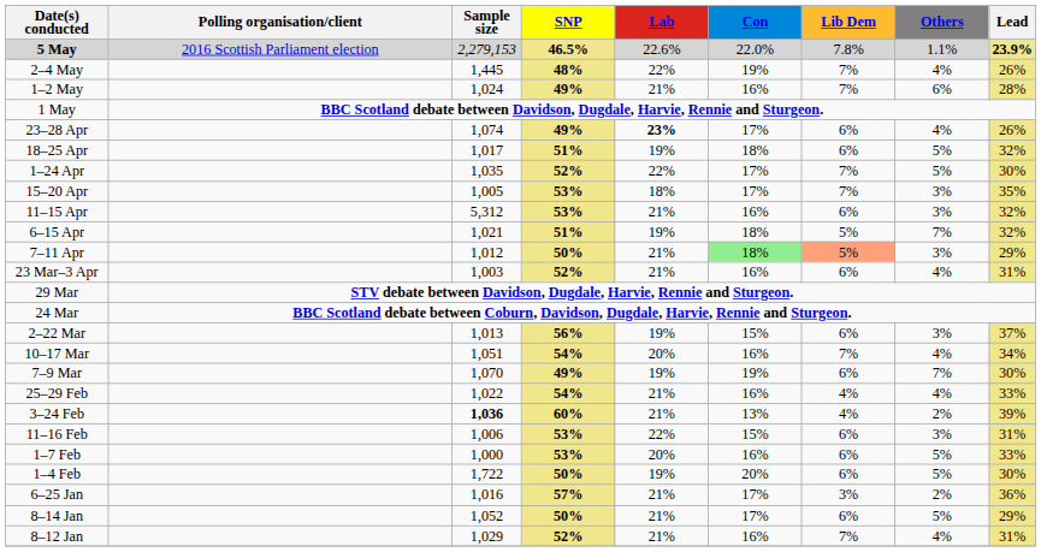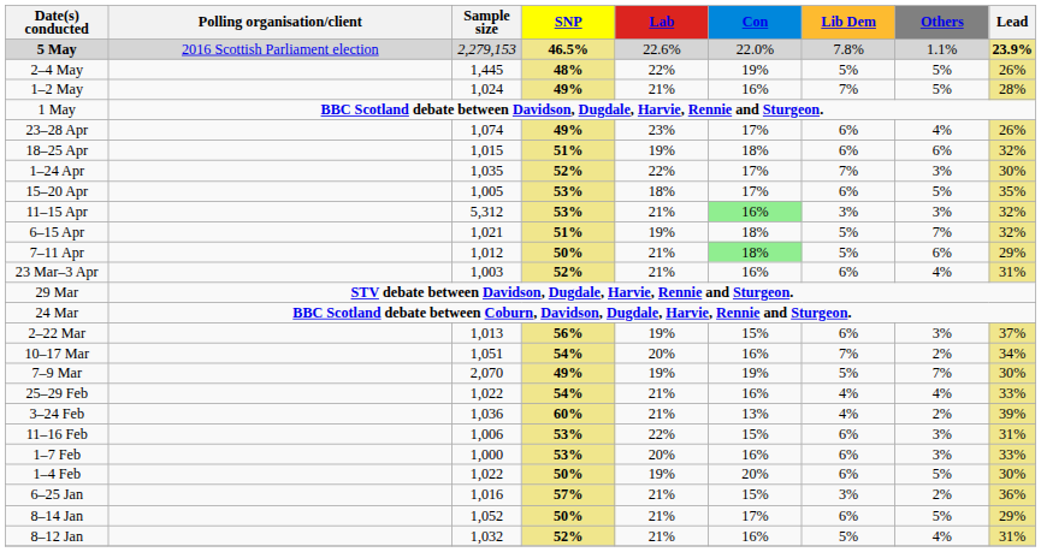 <table class="wikitable sortable" style="text-align:center;font-size:95%;line-height:14px">
 <tr>
 <th ! style="width:100px;">Date(s)<br>conducted</th>
 <th style="width:350px;">Polling organisation/client</th>
 <th class="unsortable" style="width:65px;">Sample size</th>
 <th class="unsortable"  style="background:#FFFF00; width:90px;"><a href='#'><span>SNP</span></a></th>
 <th class="unsortable"  style="background:#dc241f; width:90px;"><a href='#'><span>Lab</span></a></th>
 <th class="unsortable"  style="background:#0087dc; width:90px;"><a href='#'><span>Con</span></a></th>
 <th class="unsortable"  style="background:#fdbb30; width:90px;"><a href='#'><span>Lib Dem</span></a></th>
 <th class="unsortable"  style="background:gray; width:90px;"><a href='#'><span>Others</span></a></th>
 <th class="unsortable" style="width:20px;">Lead</th>
 </tr>
 <tr>
 <td style="background:#D5D5D5"><strong>5 May</strong></td>
 <td style="background:#D5D5D5"><a href='#'>2016 Scottish Parliament election</a></td>
 <td style="background:#D5D5D5"><em>2,279,153</em></td>
 <td style="background:#F0E68C"><strong>46.5%</strong></td>
 <td style="background:#D5D5D5">22.6%</td>
 <td style="background:#D5D5D5">22.0%</td>
 <td style="background:#D5D5D5">7.8%</td>
 <td style="background:#D5D5D5">1.1%</td>
 <td style="background:#F0E68C; color:black;"><strong>23.9%</strong></td>
 </tr>
 <tr>
 <td data-sort-value="2016-05-04">2–4 May</td>
 <td></td>
 <td>1,445</td>
 <td style="background:#F0E68C"><strong>48%</strong></td>
 <td>22%</td>
 <td>19%</td>
-<td>7%</td>
-<td>4%</td>
+<td>5%</td>
+<td>5%</td>
 <td style="background:#F0E68C">26%</td>
 </tr>
 <tr>
 <td data-sort-value="2016-05-02">1–2 May</td>
 <td></td>
 <td>1,024</td>
 <td style="background:#F0E68C"><strong>49%</strong></td>
 <td>21%</td>
 <td>16%</td>
 <td>7%</td>
-<td>6%</td>
+<td>5%</td>
 <td style="background:#F0E68C">28%</td>
 </tr>
 <tr>
 <td data-sort-value="2016-05-01">1 May</td>
 <td colspan="11"><strong><a href='#'>BBC Scotland</a> debate between <a href='#'>Davidson</a>, <a href='#'>Dugdale</a>, <a href='#'>Harvie</a>, <a href='#'>Rennie</a> and <a href='#'>Sturgeon</a>.</strong></td>
 </tr>
 <tr>
 <td data-sort-value="2016-04-28">23–28 Apr</td>
 <td></td>
 <td>1,074</td>
 <td style="background:#F0E68C"><strong>49%</strong></td>
-<td><strong>23%</strong></td>
+<td>23%</td>
 <td>17%</td>
 <td>6%</td>
 <td>4%</td>
 <td style="background:#F0E68C">26%</td>
 </tr>
 <tr>
 <td data-sort-value="2016-04-25">18–25 Apr</td>
 <td></td>
-<td>1,017</td>
+<td>1,015</td>
 <td style="background:#F0E68C"><strong>51%</strong></td>
 <td>19%</td>
 <td>18%</td>
 <td>6%</td>
-<td>5%</td>
+<td>6%</td>
 <td style="background:#F0E68C">32%</td>
 </tr>
 <tr>
 <td data-sort-value="2016-04-24">1–24 Apr</td>
 <td> </td>
 <td>1,035</td>
 <td style="background:#F0E68C"><strong>52%</strong></td>
 <td>22%</td>
 <td>17%</td>
 <td>7%</td>
-<td>5%</td>
+<td>3%</td>
 <td style="background:#F0E68C">30%</td>
 </tr>
 <tr>
 <td data-sort-value="2016-04-20">15–20 Apr</td>
 <td></td>
 <td>1,005</td>
 <td style="background:#F0E68C"><strong>53%</strong></td>
 <td>18%</td>
 <td>17%</td>
-<td>7%</td>
-<td>3%</td>
+<td>6%</td>
+<td>5%</td>
 <td style="background:#F0E68C">35%</td>
 </tr>
 <tr>
 <td data-sort-value="2016-04-15">11–15 Apr</td>
 <td></td>
 <td>5,312</td>
 <td style="background:#F0E68C"><strong>53%</strong></td>
 <td>21%</td>
-<td>16%</td>
-<td>6%</td>
+<td style="background: lightgreen;">16%</td>
+<td>3%</td>
 <td>3%</td>
 <td style="background:#F0E68C">32%</td>
 </tr>
 <tr>
 <td data-sort-value="2016-04-15">6–15 Apr</td>
 <td></td>
 <td>1,021</td>
 <td style="background:#F0E68C"><strong>51%</strong></td>
 <td>19%</td>
 <td>18%</td>
 <td>5%</td>
 <td>7%</td>
 <td style="background:#F0E68C">32%</td>
 </tr>
 <tr>
 <td data-sort-value="2016-04-11">7–11 Apr</td>
 <td></td>
 <td>1,012</td>
 <td style="background:#F0E68C"><strong>50%</strong></td>
 <td>21%</td>
 <td style="background: lightgreen;">18%</td>
-<td style="background: lightsalmon;">5%</td>
-<td>3%</td>
+<td>5%</td>
+<td>6%</td>
 <td style="background:#F0E68C">29%</td>
 </tr>
 <tr>
 <td data-sort-value="2016-04-03">23 Mar–3 Apr</td>
 <td></td>
 <td>1,003</td>
 <td style="background:#F0E68C"><strong>52%</strong></td>
 <td>21%</td>
 <td>16%</td>
 <td>6%</td>
 <td>4%</td>
 <td style="background:#F0E68C">31%</td>
 </tr>
 <tr>
 <td data-sort-value="2016-03-29">29 Mar</td>
 <td colspan="11"><strong><a href='#'>STV</a> debate between <a href='#'>Davidson</a>, <a href='#'>Dugdale</a>, <a href='#'>Harvie</a>, <a href='#'>Rennie</a> and <a href='#'>Sturgeon</a>.</strong></td>
 </tr>
 <tr>
 <td data-sort-value="2016-03-24">24 Mar</td>
 <td colspan="10"><strong><a href='#'>BBC Scotland</a> debate between <a href='#'>Coburn</a>, <a href='#'>Davidson</a>, <a href='#'>Dugdale</a>, <a href='#'>Harvie</a>, <a href='#'>Rennie</a> and <a href='#'>Sturgeon</a>.</strong></td>
 </tr>
 <tr>
 <td data-sort-value="2016-03-22">2–22 Mar</td>
 <td></td>
 <td>1,013</td>
 <td style="background:#F0E68C"><strong>56%</strong></td>
 <td>19%</td>
 <td>15%</td>
 <td>6%</td>
 <td>3%</td>
 <td style="background:#F0E68C">37%</td>
 </tr>
 <tr>
 <td data-sort-value="2016-03-17">10–17 Mar</td>
 <td></td>
 <td>1,051</td>
 <td style="background:#F0E68C"><strong>54%</strong></td>
 <td>20%</td>
 <td>16%</td>
 <td>7%</td>
-<td>4%</td>
+<td>2%</td>
 <td style="background:#F0E68C">34%</td>
 </tr>
 <tr>
 <td data-sort-value="2016-03-09">7–9 Mar</td>
 <td></td>
-<td>1,070</td>
+<td>2,070</td>
 <td style="background:#F0E68C"><strong>49%</strong></td>
 <td>19%</td>
 <td>19%</td>
-<td>6%</td>
+<td>5%</td>
 <td>7%</td>
 <td style="background:#F0E68C">30%</td>
 </tr>
 <tr>
 <td data-sort-value="2016-02-29">25–29 Feb</td>
 <td></td>
 <td>1,022</td>
 <td style="background:#F0E68C"><strong>54%</strong></td>
 <td>21%</td>
 <td>16%</td>
 <td>4%</td>
 <td>4%</td>
 <td style="background:#F0E68C">33%</td>
 </tr>
 <tr>
 <td data-sort-value="2016-02-24">3–24 Feb</td>
 <td> </td>
-<td><strong>1,036</strong></td>
+<td>1,036</td>
 <td style="background:#F0E68C"><strong>60%</strong></td>
 <td>21%</td>
 <td>13%</td>
 <td>4%</td>
 <td>2%</td>
 <td style="background:#F0E68C">39%</td>
 </tr>
 <tr>
 <td data-sort-value="2016-02-16">11–16 Feb</td>
 <td></td>
 <td>1,006</td>
 <td style="background:#F0E68C"><strong>53%</strong></td>
 <td>22%</td>
 <td>15%</td>
 <td>6%</td>
 <td>3%</td>
 <td style="background:#F0E68C">31%</td>
 </tr>
 <tr>
 <td data-sort-value="2016-02-07">1–7 Feb</td>
 <td></td>
 <td>1,000</td>
 <td style="background:#F0E68C"><strong>53%</strong></td>
 <td>20%</td>
 <td>16%</td>
 <td>6%</td>
-<td>5%</td>
+<td>3%</td>
 <td style="background:#F0E68C">33%</td>
 </tr>
 <tr>
 <td data-sort-value="2016-02-04">1–4 Feb</td>
 <td></td>
-<td>1,722</td>
+<td>1,022</td>
 <td style="background:#F0E68C"><strong>50%</strong></td>
 <td>19%</td>
 <td>20%</td>
 <td>6%</td>
 <td>5%</td>
 <td style="background:#F0E68C">30%</td>
 </tr>
 <tr>
 <td data-sort-value="2016-01-25">6–25 Jan</td>
 <td></td>
 <td>1,016</td>
 <td style="background:#F0E68C"><strong>57%</strong></td>
 <td>21%</td>
-<td>17%</td>
+<td>15%</td>
 <td>3%</td>
 <td>2%</td>
 <td style="background:#F0E68C">36%</td>
 </tr>
 <tr>
 <td data-sort-value="2016-01-14">8–14 Jan</td>
 <td></td>
 <td>1,052</td>
 <td style="background:#F0E68C"><strong>50%</strong></td>
 <td>21%</td>
 <td>17%</td>
 <td>6%</td>
 <td>5%</td>
 <td style="background:#F0E68C">29%</td>
 </tr>
 <tr>
 <td data-sort-value="2016-01-12">8–12 Jan</td>
 <td></td>
-<td>1,029</td>
+<td>1,032</td>
 <td style="background:#F0E68C"><strong>52%</strong></td>
 <td>21%</td>
 <td>16%</td>
-<td>7%</td>
+<td>5%</td>
 <td>4%</td>
 <td style="background:#F0E68C">31%</td>
 </tr>
 <tr>
 </tr>
 </table>
